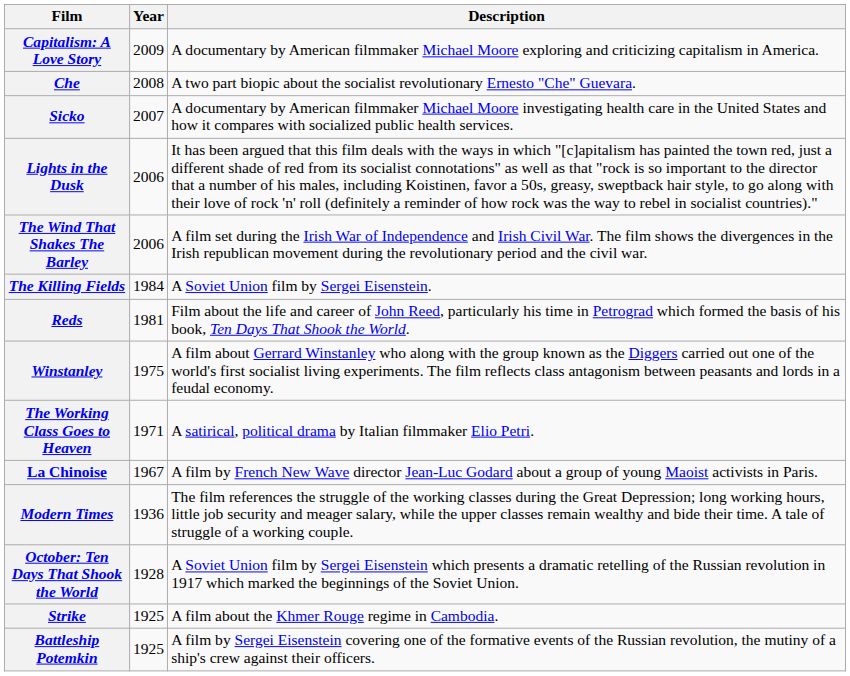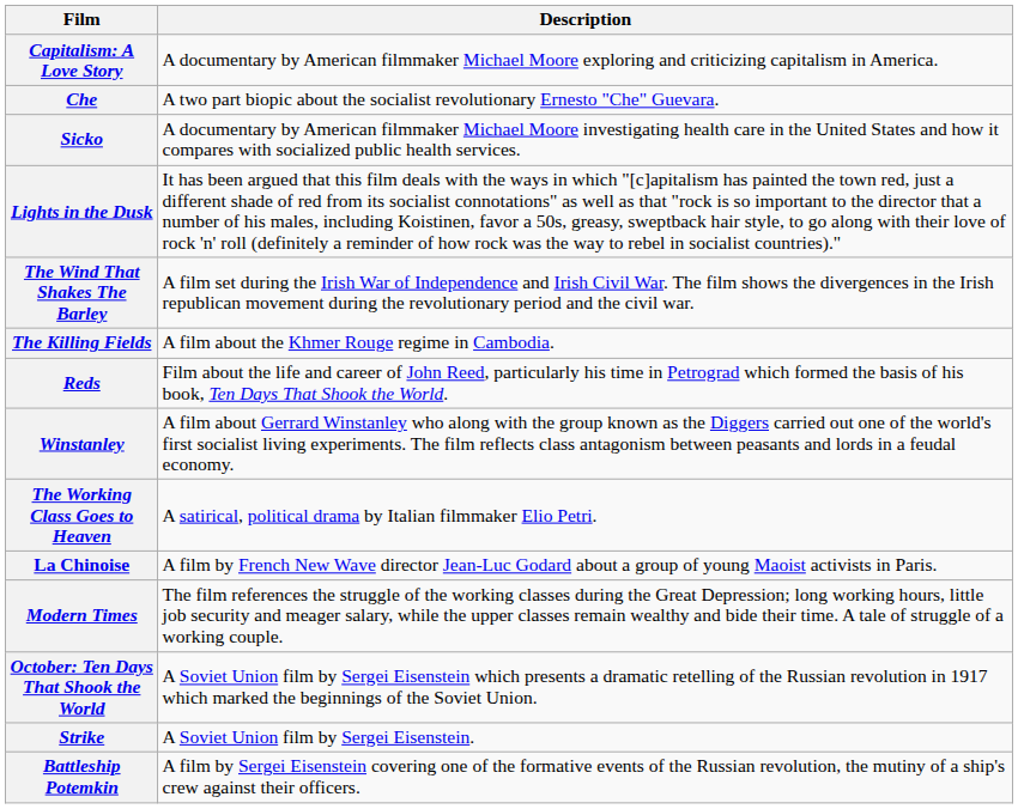 <table class="wikitable sortable">
 <tr>
 <th scope="col">Film</th>
-<th scope="col">Year</th>
 <th scope="col" class="unsortable" style="white-space:nowrap">Description</th>
 </tr>
 <tr>
 <th scope="row"><em><a href='#'>Capitalism: A Love Story</a></em></th>
-<td>2009</td>
 <td>A documentary by American filmmaker <a href='#'>Michael Moore</a> exploring and criticizing capitalism in America.</td>
 </tr>
 <tr>
 <th scope="row"><a href='#'><em>Che</em></a></th>
-<td>2008</td>
 <td>A two part biopic about the socialist revolutionary <a href='#'>Ernesto "Che" Guevara</a>.</td>
 </tr>
 <tr>
 <th scope="row"><em><a href='#'>Sicko</a></em></th>
-<td>2007</td>
 <td>A documentary by American filmmaker <a href='#'>Michael Moore</a> investigating health care in the United States and how it compares with socialized public health services.</td>
 </tr>
 <tr>
 <th scope="row"><em><a href='#'>Lights in the Dusk</a></em></th>
-<td>2006</td>
 <td>It has been argued that this film deals with the ways in which "[c]apitalism has painted the town red, just a different shade of red from its socialist connotations" as well as that "rock is so important to the director that a number of his males, including Koistinen, favor a 50s, greasy, sweptback hair style, to go along with their love of rock 'n' roll (definitely a reminder of how rock was the way to rebel in socialist countries)."</td>
 </tr>
 <tr>
 <th scope="row"><a href='#'><em>The Wind That Shakes The Barley</em></a></th>
-<td>2006</td>
 <td>A film set during the <a href='#'>Irish War of Independence</a> and <a href='#'>Irish Civil War</a>. The film shows the divergences in the Irish republican movement during the revolutionary period and the civil war.</td>
 </tr>
 <tr>
 <th scope="row"><a href='#'><em>The Killing Fields</em></a></th>
-<td>1984</td>
-<td>A <a href='#'>Soviet Union</a> film by <a href='#'>Sergei Eisenstein</a>.</td>
+<td>A film about the <a href='#'>Khmer Rouge</a> regime in <a href='#'>Cambodia</a>.</td>
 </tr>
 <tr>
 <th scope="row"><a href='#'><em>Reds</em></a></th>
-<td>1981</td>
 <td>Film about the life and career of <a href='#'>John Reed</a>, particularly his time in <a href='#'>Petrograd</a> which formed the basis of his book, <em><a href='#'>Ten Days That Shook the World</a></em>.</td>
 </tr>
 <tr>
 <th scope="row"><a href='#'><em>Winstanley</em></a></th>
-<td>1975</td>
 <td>A film about <a href='#'>Gerrard Winstanley</a> who along with the group known as the <a href='#'>Diggers</a> carried out one of the world's first socialist living experiments. The film reflects class antagonism between peasants and lords in a feudal economy.</td>
 </tr>
 <tr>
 <th scope="row"><em><a href='#'>The Working Class Goes to Heaven</a></em></th>
-<td>1971</td>
 <td>A <a href='#'>satirical</a>, <a href='#'>political drama</a> by Italian filmmaker <a href='#'>Elio Petri</a>.</td>
 </tr>
 <tr>
 <th scope="row"><a href='#'>La Chinoise</a></th>
-<td>1967</td>
 <td>A film by <a href='#'>French New Wave</a> director <a href='#'>Jean-Luc Godard</a> about a group of young <a href='#'>Maoist</a> activists in Paris.</td>
 </tr>
 <tr>
 <th scope="row"><em><a href='#'>Modern Times</a></em></th>
-<td>1936</td>
 <td>The film references the struggle of the working classes during the Great Depression; long working hours, little job security and meager salary, while the upper classes remain wealthy and bide their time. A tale of struggle of a working couple.</td>
 </tr>
 <tr>
 <th scope="row"><em><a href='#'>October: Ten Days That Shook the World</a></em></th>
-<td>1928</td>
 <td>A <a href='#'>Soviet Union</a> film by <a href='#'>Sergei Eisenstein</a> which presents a dramatic retelling of the Russian revolution in 1917 which marked the beginnings of the Soviet Union.</td>
 </tr>
 <tr>
 <th scope="row"><em><a href='#'>Strike</a></em></th>
-<td>1925</td>
-<td>A film about the <a href='#'>Khmer Rouge</a> regime in <a href='#'>Cambodia</a>.</td>
+<td>A <a href='#'>Soviet Union</a> film by <a href='#'>Sergei Eisenstein</a>.</td>
 </tr>
 <tr>
 <th scope="row"><em><a href='#'>Battleship Potemkin</a></em></th>
-<td>1925</td>
 <td>A film by <a href='#'>Sergei Eisenstein</a> covering one of the formative events of the Russian revolution, the mutiny of a ship's crew against their officers.</td>
 </tr>
 </table>
